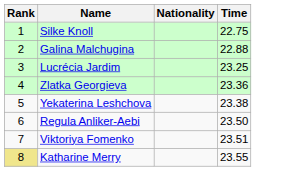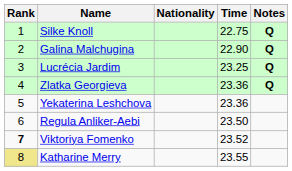 <table class="wikitable sortable" style="text-align:center">
 <tr>
 <th>Rank</th>
 <th>Name</th>
 <th>Nationality</th>
 <th>Time</th>
+<th>Notes</th>
 </tr>
 <tr bgcolor=ccffcc>
 <td>1</td>
 <td align=left><a href='#'>Silke Knoll</a></td>
 <td align=left></td>
 <td>22.75</td>
+<td><strong>Q</strong></td>
 </tr>
 <tr bgcolor=ccffcc>
 <td>2</td>
 <td align=left><a href='#'>Galina Malchugina</a></td>
 <td align=left></td>
-<td>22.88</td>
+<td>22.90</td>
+<td><strong>Q</strong></td>
 </tr>
 <tr bgcolor=ccffcc>
 <td>3</td>
 <td align=left><a href='#'>Lucrécia Jardim</a></td>
 <td align=left></td>
 <td>23.25</td>
+<td><strong>Q</strong></td>
 </tr>
 <tr bgcolor=ccffcc>
 <td>4</td>
 <td align=left><a href='#'>Zlatka Georgieva</a></td>
 <td align=left></td>
 <td>23.36</td>
+<td><strong>Q</strong></td>
 </tr>
 <tr>
 <td>5</td>
 <td align=left><a href='#'>Yekaterina Leshchova</a></td>
 <td align=left></td>
-<td>23.38</td>
+<td>23.36</td>
+<td></td>
 </tr>
 <tr>
 <td>6</td>
 <td align=left><a href='#'>Regula Anliker-Aebi</a></td>
 <td align=left></td>
 <td>23.50</td>
+<td></td>
 </tr>
 <tr>
-<td>7</td>
+<td><strong>7</strong></td>
 <td align=left><a href='#'>Viktoriya Fomenko</a></td>
 <td align=left></td>
-<td>23.51</td>
+<td>23.52</td>
+<td></td>
 </tr>
 <tr>
 <td style="background: khaki;">8</td>
 <td align=left><a href='#'>Katharine Merry</a></td>
 <td align=left></td>
 <td>23.55</td>
+<td></td>
 </tr>
 </table>
